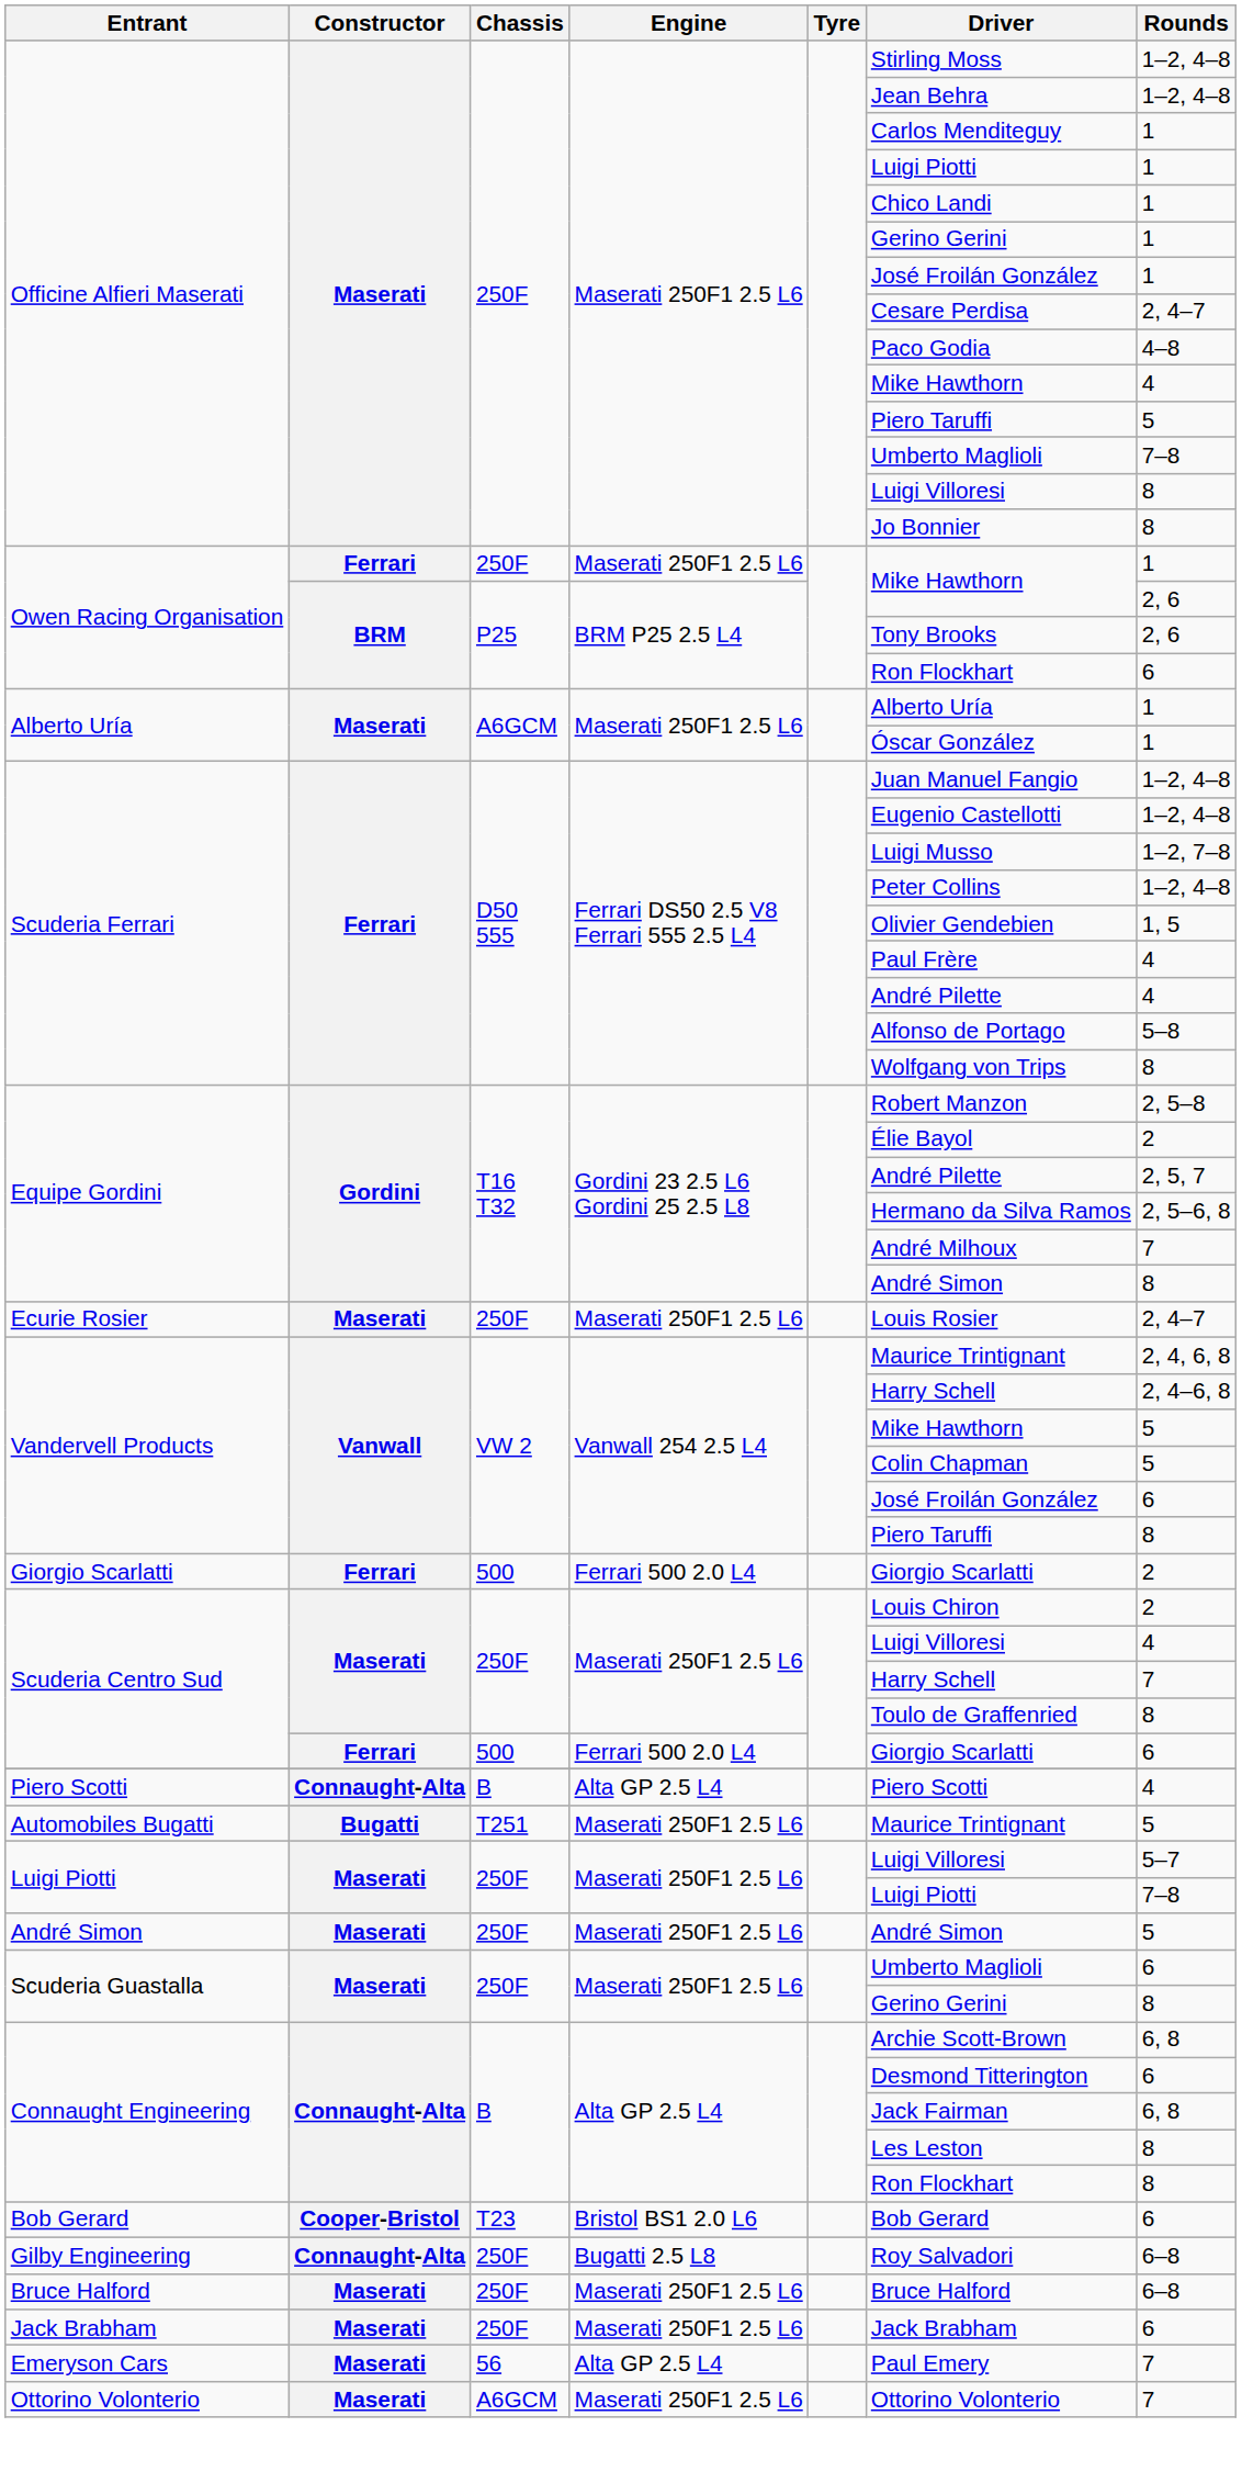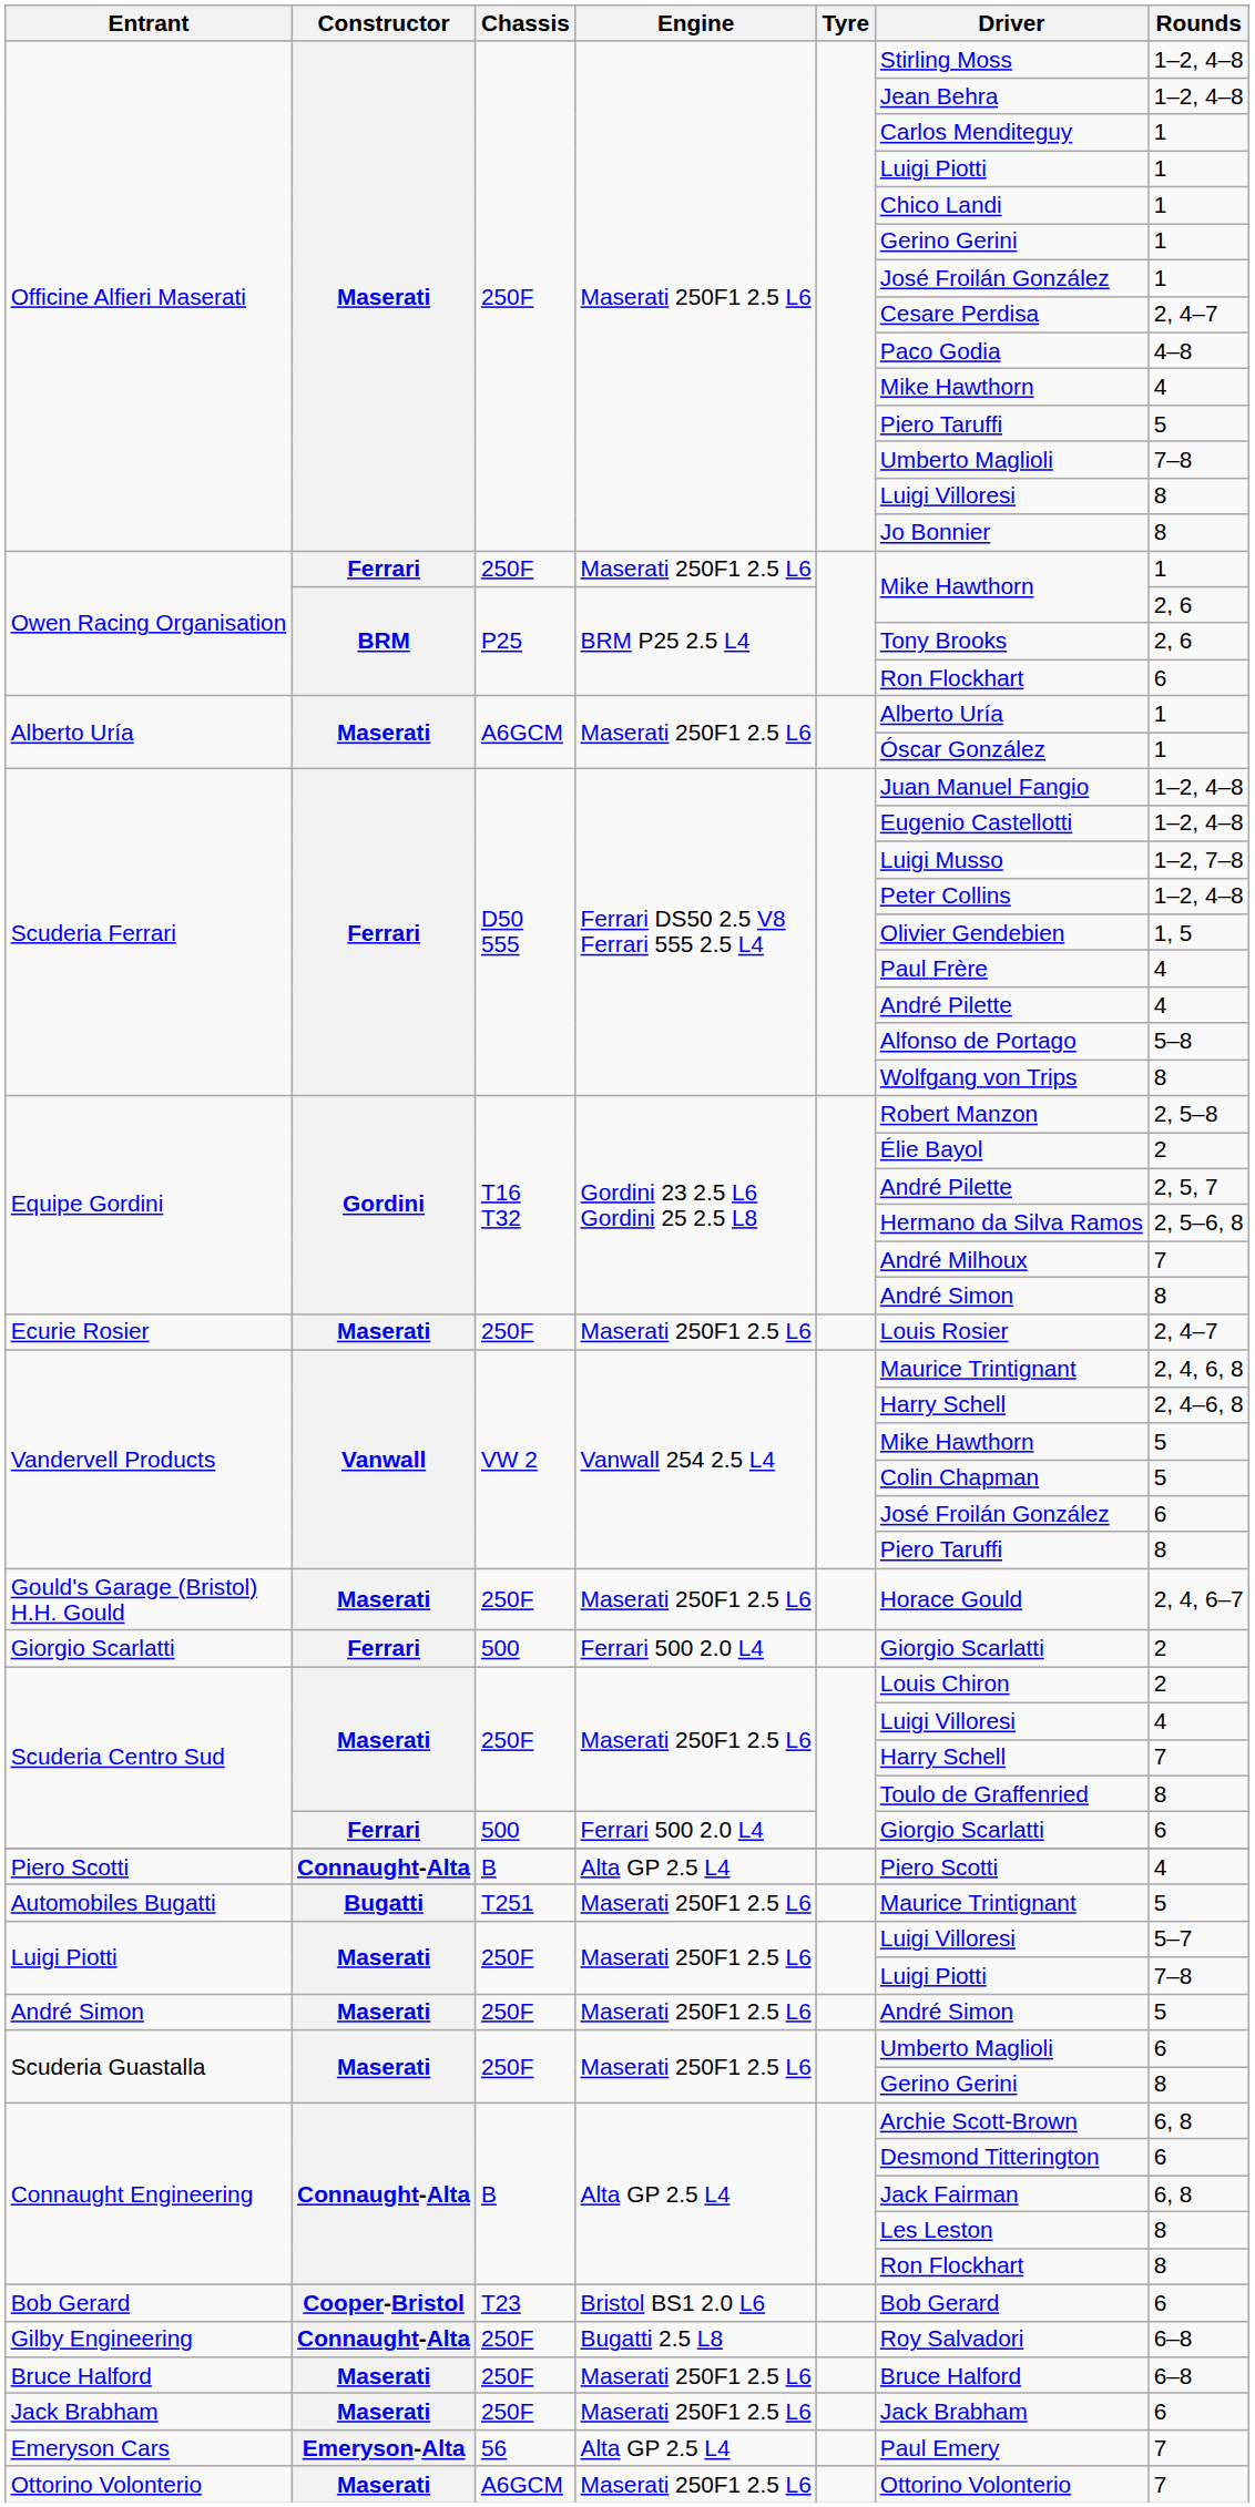 <table class="wikitable sortable" style="font-size: 85%">
 <tr>
 <th>Entrant</th>
 <th>Constructor</th>
 <th>Chassis</th>
 <th>Engine</th>
 <th>Tyre</th>
 <th>Driver</th>
 <th>Rounds</th>
 </tr>
 <tr>
 <td rowspan="14"> <a href='#'>Officine Alfieri Maserati</a></td>
 <th rowspan="14"><a href='#'>Maserati</a></th>
 <td rowspan="14"><a href='#'>250F</a></td>
 <td rowspan="14"><a href='#'>Maserati</a> 250F1 2.5 <a href='#'>L6</a></td>
 <td rowspan="14"></td>
 <td> <a href='#'>Stirling Moss</a></td>
 <td>1–2, 4–8</td>
 </tr>
 <tr>
 <td> <a href='#'>Jean Behra</a></td>
 <td>1–2, 4–8</td>
 </tr>
 <tr>
 <td> <a href='#'>Carlos Menditeguy</a></td>
 <td>1</td>
 </tr>
 <tr>
 <td> <a href='#'>Luigi Piotti</a></td>
 <td>1</td>
 </tr>
 <tr>
 <td> <a href='#'>Chico Landi</a></td>
 <td>1</td>
 </tr>
 <tr>
 <td> <a href='#'>Gerino Gerini</a></td>
 <td>1</td>
 </tr>
 <tr>
 <td> <a href='#'>José Froilán González</a></td>
 <td>1</td>
 </tr>
 <tr>
 <td> <a href='#'>Cesare Perdisa</a></td>
 <td>2, 4–7</td>
 </tr>
 <tr>
 <td> <a href='#'>Paco Godia</a></td>
 <td>4–8</td>
 </tr>
 <tr>
 <td> <a href='#'>Mike Hawthorn</a></td>
 <td>4</td>
 </tr>
 <tr>
 <td> <a href='#'>Piero Taruffi</a></td>
 <td>5</td>
 </tr>
 <tr>
 <td> <a href='#'>Umberto Maglioli</a></td>
 <td>7–8</td>
 </tr>
 <tr>
 <td> <a href='#'>Luigi Villoresi</a></td>
 <td>8</td>
 </tr>
 <tr>
 <td> <a href='#'>Jo Bonnier</a></td>
 <td>8</td>
 </tr>
 <tr>
 <td rowspan="4"> <a href='#'>Owen Racing Organisation</a></td>
 <th><a href='#'>Ferrari</a></th>
 <td><a href='#'>250F</a></td>
 <td><a href='#'>Maserati</a> 250F1 2.5 <a href='#'>L6</a></td>
 <td rowspan="4"><br></td>
 <td rowspan=2> <a href='#'>Mike Hawthorn</a></td>
 <td>1</td>
 </tr>
 <tr>
 <th rowspan=3><a href='#'>BRM</a></th>
 <td rowspan=3><a href='#'>P25</a></td>
 <td rowspan=3><a href='#'>BRM</a> P25 2.5 <a href='#'>L4</a></td>
 <td>2, 6</td>
 </tr>
 <tr>
 <td> <a href='#'>Tony Brooks</a></td>
 <td>2, 6</td>
 </tr>
 <tr>
 <td> <a href='#'>Ron Flockhart</a></td>
 <td>6</td>
 </tr>
 <tr>
 <td rowspan="2"> <a href='#'>Alberto Uría</a></td>
 <th rowspan="2"><a href='#'>Maserati</a></th>
 <td rowspan="2"><a href='#'>A6GCM</a></td>
 <td rowspan="2"><a href='#'>Maserati</a> 250F1 2.5 <a href='#'>L6</a></td>
 <td rowspan="2"></td>
 <td> <a href='#'>Alberto Uría</a></td>
 <td>1</td>
 </tr>
 <tr>
 <td> <a href='#'>Óscar González</a></td>
 <td>1</td>
 </tr>
 <tr>
 <td rowspan="9"> <a href='#'>Scuderia Ferrari</a></td>
 <th rowspan="9"><a href='#'>Ferrari</a></th>
 <td rowspan="9"><a href='#'>D50</a><br><a href='#'>555</a></td>
 <td rowspan="9"><a href='#'>Ferrari</a> DS50 2.5 <a href='#'>V8</a><br><a href='#'>Ferrari</a> 555 2.5 <a href='#'>L4</a></td>
 <td rowspan="9"><br></td>
 <td> <a href='#'>Juan Manuel Fangio</a></td>
 <td>1–2, 4–8</td>
 </tr>
 <tr>
 <td> <a href='#'>Eugenio Castellotti</a></td>
 <td>1–2, 4–8</td>
 </tr>
 <tr>
 <td> <a href='#'>Luigi Musso</a></td>
 <td>1–2, 7–8</td>
 </tr>
 <tr>
 <td> <a href='#'>Peter Collins</a></td>
 <td>1–2, 4–8</td>
 </tr>
 <tr>
 <td> <a href='#'>Olivier Gendebien</a></td>
 <td>1, 5</td>
 </tr>
 <tr>
 <td> <a href='#'>Paul Frère</a></td>
 <td>4</td>
 </tr>
 <tr>
 <td> <a href='#'>André Pilette</a></td>
 <td>4</td>
 </tr>
 <tr>
 <td> <a href='#'>Alfonso de Portago</a></td>
 <td>5–8</td>
 </tr>
 <tr>
 <td> <a href='#'>Wolfgang von Trips</a></td>
 <td>8</td>
 </tr>
 <tr>
 <td rowspan="6"> <a href='#'>Equipe Gordini</a></td>
 <th rowspan="6"><a href='#'>Gordini</a></th>
 <td rowspan="6"><a href='#'>T16</a><br><a href='#'>T32</a></td>
 <td rowspan="6"><a href='#'>Gordini</a> 23 2.5 <a href='#'>L6</a><br><a href='#'>Gordini</a> 25 2.5 <a href='#'>L8</a></td>
 <td rowspan="6"></td>
 <td> <a href='#'>Robert Manzon</a></td>
 <td>2, 5–8</td>
 </tr>
 <tr>
 <td> <a href='#'>Élie Bayol</a></td>
 <td>2</td>
 </tr>
 <tr>
 <td> <a href='#'>André Pilette</a></td>
 <td>2, 5, 7</td>
 </tr>
 <tr>
 <td> <a href='#'>Hermano da Silva Ramos</a></td>
 <td>2, 5–6, 8</td>
 </tr>
 <tr>
 <td> <a href='#'>André Milhoux</a></td>
 <td>7</td>
 </tr>
 <tr>
 <td> <a href='#'>André Simon</a></td>
 <td>8</td>
 </tr>
 <tr>
 <td> <a href='#'>Ecurie Rosier</a></td>
 <th><a href='#'>Maserati</a></th>
 <td><a href='#'>250F</a></td>
 <td><a href='#'>Maserati</a> 250F1 2.5 <a href='#'>L6</a></td>
 <td></td>
 <td> <a href='#'>Louis Rosier</a></td>
 <td>2, 4–7</td>
 </tr>
 <tr>
 <td rowspan="6"> <a href='#'>Vandervell Products</a></td>
 <th rowspan="6"><a href='#'>Vanwall</a></th>
 <td rowspan="6"><a href='#'>VW 2</a></td>
 <td rowspan="6"><a href='#'>Vanwall</a> 254 2.5 <a href='#'>L4</a></td>
 <td rowspan="6"></td>
 <td> <a href='#'>Maurice Trintignant</a></td>
 <td>2, 4, 6, 8</td>
 </tr>
 <tr>
 <td> <a href='#'>Harry Schell</a></td>
 <td>2, 4–6, 8</td>
 </tr>
 <tr>
 <td> <a href='#'>Mike Hawthorn</a></td>
 <td>5</td>
 </tr>
 <tr>
 <td> <a href='#'>Colin Chapman</a></td>
 <td>5</td>
 </tr>
 <tr>
 <td> <a href='#'>José Froilán González</a></td>
 <td>6</td>
 </tr>
 <tr>
 <td> <a href='#'>Piero Taruffi</a></td>
 <td>8</td>
 </tr>
 <tr>
+<td> <a href='#'>Gould's Garage (Bristol)</a><br> <a href='#'>H.H. Gould</a></td>
+<th><a href='#'>Maserati</a></th>
+<td><a href='#'>250F</a></td>
+<td><a href='#'>Maserati</a> 250F1 2.5 <a href='#'>L6</a></td>
+<td></td>
+<td> <a href='#'>Horace Gould</a></td>
+<td>2, 4, 6–7</td>
+</tr>
+<tr>
 <td> <a href='#'>Giorgio Scarlatti</a></td>
 <th><a href='#'>Ferrari</a></th>
 <td><a href='#'>500</a></td>
 <td><a href='#'>Ferrari</a> 500 2.0 <a href='#'>L4</a></td>
 <td></td>
 <td> <a href='#'>Giorgio Scarlatti</a></td>
 <td>2</td>
 </tr>
 <tr>
 <td rowspan="5"> <a href='#'>Scuderia Centro Sud</a></td>
 <th rowspan="4"><a href='#'>Maserati</a></th>
 <td rowspan="4"><a href='#'>250F</a></td>
 <td rowspan="4"><a href='#'>Maserati</a> 250F1 2.5 <a href='#'>L6</a></td>
 <td rowspan="5"></td>
 <td> <a href='#'>Louis Chiron</a></td>
 <td>2</td>
 </tr>
 <tr>
 <td> <a href='#'>Luigi Villoresi</a></td>
 <td>4</td>
 </tr>
 <tr>
 <td> <a href='#'>Harry Schell</a></td>
 <td>7</td>
 </tr>
 <tr>
 <td> <a href='#'>Toulo de Graffenried</a></td>
 <td>8</td>
 </tr>
 <tr>
 <th><a href='#'>Ferrari</a></th>
 <td><a href='#'>500</a></td>
 <td><a href='#'>Ferrari</a> 500 2.0 <a href='#'>L4</a></td>
 <td> <a href='#'>Giorgio Scarlatti</a></td>
 <td>6</td>
 </tr>
 <tr>
 </tr>
 <tr>
 <td> <a href='#'>Piero Scotti</a></td>
 <th><a href='#'>Connaught</a>-<a href='#'>Alta</a></th>
 <td><a href='#'>B</a></td>
 <td><a href='#'>Alta</a> GP 2.5 <a href='#'>L4</a></td>
 <td></td>
 <td> <a href='#'>Piero Scotti</a></td>
 <td>4</td>
 </tr>
 <tr>
 <td> <a href='#'>Automobiles Bugatti</a></td>
 <th><a href='#'>Bugatti</a></th>
 <td><a href='#'>T251</a></td>
 <td><a href='#'>Maserati</a> 250F1 2.5 <a href='#'>L6</a></td>
 <td></td>
 <td> <a href='#'>Maurice Trintignant</a></td>
 <td>5</td>
 </tr>
 <tr>
 <td rowspan="2"> <a href='#'>Luigi Piotti</a></td>
 <th rowspan="2"><a href='#'>Maserati</a></th>
 <td rowspan="2"><a href='#'>250F</a></td>
 <td rowspan="2"><a href='#'>Maserati</a> 250F1 2.5 <a href='#'>L6</a></td>
 <td rowspan="2"></td>
 <td> <a href='#'>Luigi Villoresi</a></td>
 <td>5–7</td>
 </tr>
 <tr>
 <td> <a href='#'>Luigi Piotti</a></td>
 <td>7–8</td>
 </tr>
 <tr>
 <td> <a href='#'>André Simon</a></td>
 <th><a href='#'>Maserati</a></th>
 <td><a href='#'>250F</a></td>
 <td><a href='#'>Maserati</a> 250F1 2.5 <a href='#'>L6</a></td>
 <td></td>
 <td> <a href='#'>André Simon</a></td>
 <td>5</td>
 </tr>
 <tr>
 <td rowspan="2"> Scuderia Guastalla</td>
 <th rowspan="2"><a href='#'>Maserati</a></th>
 <td rowspan="2"><a href='#'>250F</a></td>
 <td rowspan="2"><a href='#'>Maserati</a> 250F1 2.5 <a href='#'>L6</a></td>
 <td rowspan="2"></td>
 <td> <a href='#'>Umberto Maglioli</a></td>
 <td>6</td>
 </tr>
 <tr>
 <td> <a href='#'>Gerino Gerini</a></td>
 <td>8</td>
 </tr>
 <tr>
 <td rowspan="5"> <a href='#'>Connaught Engineering</a></td>
 <th rowspan="5"><a href='#'>Connaught</a>-<a href='#'>Alta</a></th>
 <td rowspan="5"><a href='#'>B</a></td>
 <td rowspan="5"><a href='#'>Alta</a> GP 2.5 <a href='#'>L4</a></td>
 <td rowspan="5"><br></td>
 <td> <a href='#'>Archie Scott-Brown</a></td>
 <td>6, 8</td>
 </tr>
 <tr>
 <td> <a href='#'>Desmond Titterington</a></td>
 <td>6</td>
 </tr>
 <tr>
 <td> <a href='#'>Jack Fairman</a></td>
 <td>6, 8</td>
 </tr>
 <tr>
 <td> <a href='#'>Les Leston</a></td>
 <td>8</td>
 </tr>
 <tr>
 <td> <a href='#'>Ron Flockhart</a></td>
 <td>8</td>
 </tr>
 <tr>
 <td> <a href='#'>Bob Gerard</a></td>
 <th><a href='#'>Cooper</a>-<a href='#'>Bristol</a></th>
 <td><a href='#'>T23</a></td>
 <td><a href='#'>Bristol</a> BS1 2.0 <a href='#'>L6</a></td>
 <td></td>
 <td> <a href='#'>Bob Gerard</a></td>
 <td>6</td>
 </tr>
 <tr>
 <td> <a href='#'>Gilby Engineering</a></td>
 <th><a href='#'>Connaught</a>-<a href='#'>Alta</a></th>
 <td><a href='#'>250F</a></td>
 <td><a href='#'>Bugatti</a> 2.5 <a href='#'>L8</a></td>
 <td></td>
 <td> <a href='#'>Roy Salvadori</a></td>
 <td>6–8</td>
 </tr>
 <tr>
 <td> <a href='#'>Bruce Halford</a></td>
 <th><a href='#'>Maserati</a></th>
 <td><a href='#'>250F</a></td>
 <td><a href='#'>Maserati</a> 250F1 2.5 <a href='#'>L6</a></td>
 <td></td>
 <td> <a href='#'>Bruce Halford</a></td>
 <td>6–8</td>
 </tr>
 <tr>
 <td> <a href='#'>Jack Brabham</a></td>
 <th><a href='#'>Maserati</a></th>
 <td><a href='#'>250F</a></td>
 <td><a href='#'>Maserati</a> 250F1 2.5 <a href='#'>L6</a></td>
 <td></td>
 <td> <a href='#'>Jack Brabham</a></td>
 <td>6</td>
 </tr>
 <tr>
 <td> <a href='#'>Emeryson Cars</a></td>
-<th><a href='#'>Maserati</a></th>
+<th><a href='#'>Emeryson</a>-<a href='#'>Alta</a></th>
 <td><a href='#'>56</a></td>
 <td><a href='#'>Alta</a> GP 2.5 <a href='#'>L4</a></td>
 <td></td>
 <td> <a href='#'>Paul Emery</a></td>
 <td>7</td>
 </tr>
 <tr>
 <td> <a href='#'>Ottorino Volonterio</a></td>
 <th><a href='#'>Maserati</a></th>
 <td><a href='#'>A6GCM</a></td>
 <td><a href='#'>Maserati</a> 250F1 2.5 <a href='#'>L6</a></td>
 <td></td>
 <td> <a href='#'>Ottorino Volonterio</a></td>
 <td>7</td>
 </tr>
 </table>
